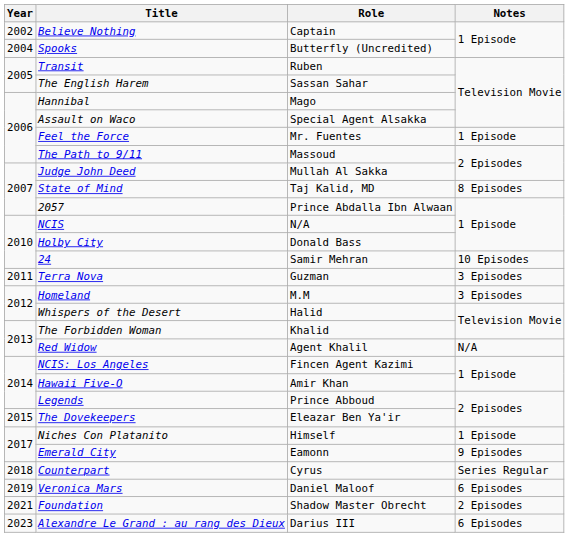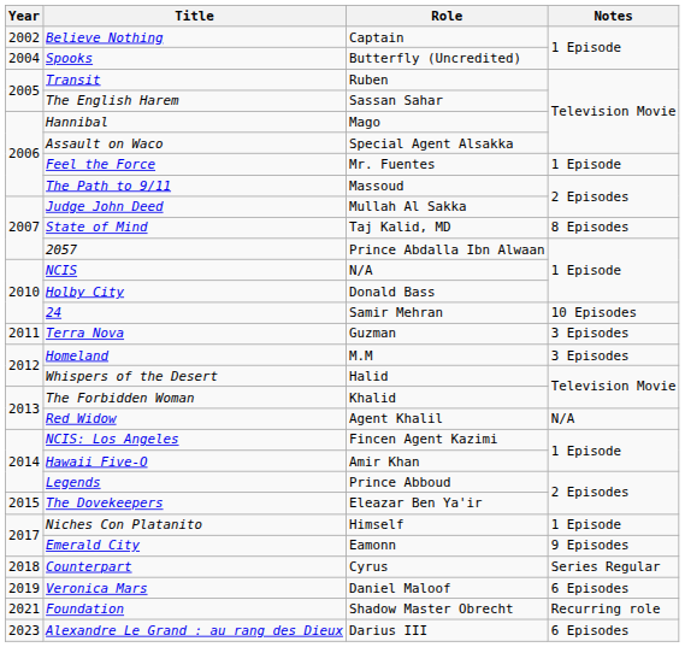 <table class="wikitable sortable">
 <tr>
 <th>Year</th>
 <th>Title</th>
 <th>Role</th>
 <th>Notes</th>
 </tr>
 <tr>
 <td>2002</td>
 <td><em><a href='#'>Believe Nothing</a></em></td>
 <td>Captain</td>
 <td rowspan="2">1 Episode</td>
 </tr>
 <tr>
 <td>2004</td>
 <td><em><a href='#'>Spooks</a></em></td>
 <td>Butterfly (Uncredited)</td>
 </tr>
 <tr>
 <td rowspan="2">2005</td>
 <td><em><a href='#'>Transit</a></em></td>
 <td>Ruben</td>
 <td rowspan="4">Television Movie</td>
 </tr>
 <tr>
 <td><em>The English Harem</em></td>
 <td>Sassan Sahar</td>
 </tr>
 <tr>
 <td rowspan="4">2006</td>
 <td><em>Hannibal</em></td>
 <td>Mago</td>
 </tr>
 <tr>
 <td><em>Assault on Waco</em></td>
 <td>Special Agent Alsakka</td>
 </tr>
 <tr>
 <td><em><a href='#'>Feel the Force</a></em></td>
 <td>Mr. Fuentes</td>
 <td>1 Episode</td>
 </tr>
 <tr>
 <td><em><a href='#'>The Path to 9/11</a></em></td>
 <td>Massoud</td>
 <td rowspan="2">2 Episodes</td>
 </tr>
 <tr>
 <td rowspan="3">2007</td>
 <td><em><a href='#'>Judge John Deed</a></em></td>
 <td>Mullah Al Sakka</td>
 </tr>
 <tr>
 <td><em><a href='#'>State of Mind</a></em></td>
 <td>Taj Kalid, MD</td>
 <td>8 Episodes</td>
 </tr>
 <tr>
 <td><em>2057</em></td>
 <td>Prince Abdalla Ibn Alwaan</td>
 <td rowspan="3">1 Episode</td>
 </tr>
 <tr>
 <td rowspan="3">2010</td>
 <td><em><a href='#'>NCIS</a></em></td>
 <td>N/A</td>
 </tr>
 <tr>
 <td><em><a href='#'>Holby City</a></em></td>
 <td>Donald Bass</td>
 </tr>
 <tr>
 <td><em><a href='#'>24</a></em></td>
 <td>Samir Mehran</td>
 <td>10 Episodes</td>
 </tr>
 <tr>
 <td>2011</td>
 <td><em><a href='#'>Terra Nova</a></em></td>
 <td>Guzman</td>
 <td>3 Episodes</td>
 </tr>
 <tr>
 <td rowspan="2">2012</td>
 <td><em><a href='#'>Homeland</a></em></td>
 <td>M.M</td>
 <td>3 Episodes</td>
 </tr>
 <tr>
 <td><em>Whispers of the Desert</em></td>
 <td>Halid</td>
 <td rowspan="2">Television Movie</td>
 </tr>
 <tr>
 <td rowspan="2">2013</td>
 <td><em>The Forbidden Woman</em></td>
 <td>Khalid</td>
 </tr>
 <tr>
 <td><em><a href='#'>Red Widow</a></em></td>
 <td>Agent Khalil</td>
 <td>N/A</td>
 </tr>
 <tr>
 <td rowspan="3">2014</td>
 <td><em><a href='#'>NCIS: Los Angeles</a></em></td>
 <td>Fincen Agent Kazimi</td>
 <td rowspan="2">1 Episode</td>
 </tr>
 <tr>
 <td><em><a href='#'>Hawaii Five-O</a></em></td>
 <td>Amir Khan</td>
 </tr>
 <tr>
 <td><em><a href='#'>Legends</a></em></td>
 <td>Prince Abboud</td>
 <td rowspan="2">2 Episodes</td>
 </tr>
 <tr>
 <td>2015</td>
 <td><em><a href='#'>The Dovekeepers</a></em></td>
 <td>Eleazar Ben Ya'ir</td>
 </tr>
 <tr>
 <td rowspan="2">2017</td>
 <td><em>Niches Con Platanito</em></td>
 <td>Himself</td>
 <td>1 Episode</td>
 </tr>
 <tr>
 <td><em><a href='#'>Emerald City</a></em></td>
 <td>Eamonn</td>
 <td>9 Episodes</td>
 </tr>
 <tr>
 <td>2018</td>
 <td><em><a href='#'>Counterpart</a></em></td>
 <td>Cyrus</td>
 <td>Series Regular</td>
 </tr>
 <tr>
 <td>2019</td>
 <td><em><a href='#'>Veronica Mars</a></em></td>
 <td>Daniel Maloof</td>
 <td>6 Episodes</td>
 </tr>
 <tr>
 <td>2021</td>
 <td><em><a href='#'>Foundation</a></em></td>
 <td>Shadow Master Obrecht</td>
-<td>2 Episodes</td>
+<td>Recurring role</td>
 </tr>
 <tr>
 <td>2023</td>
 <td><em><a href='#'>Alexandre Le Grand : au rang des Dieux</a></em></td>
 <td>Darius III</td>
 <td>6 Episodes</td>
 </tr>
 </table>
